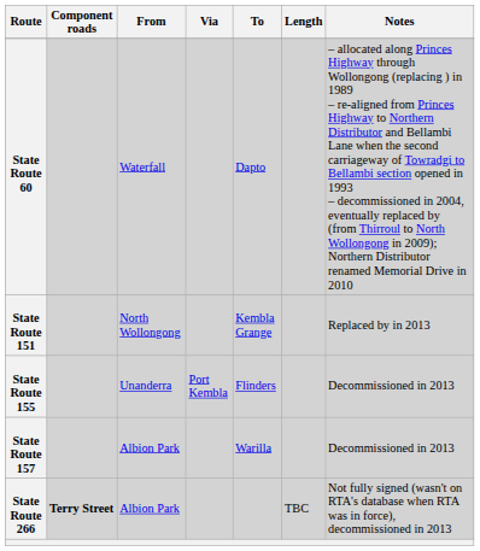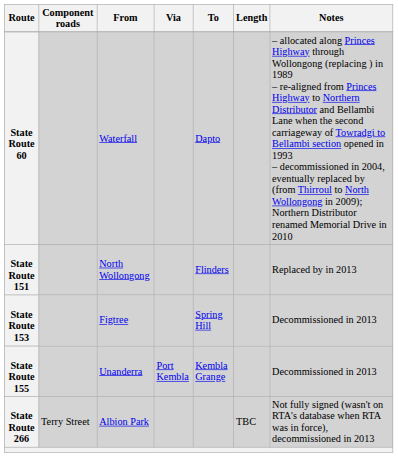 <table class="wikitable sortable">
 <tr>
 <th scope="col">Route</th>
 <th scope="col">Component roads</th>
 <th scope="col">From</th>
 <th scope="col">Via</th>
 <th scope="col">To</th>
 <th scope="col">Length</th>
 <th scope="col">Notes</th>
 </tr>
 <tr>
 </tr>
 <tr style="background:#d3d3d3;">
 <th><br>State Route 60</th>
 <td></td>
 <td><a href='#'>Waterfall</a></td>
 <td></td>
 <td><a href='#'>Dapto</a></td>
 <td></td>
 <td>– allocated along <a href='#'>Princes Highway</a> through Wollongong (replacing ) in 1989<br>– re-aligned from <a href='#'>Princes Highway</a> to <a href='#'>Northern Distributor</a> and Bellambi Lane when the second carriageway of <a href='#'>Towradgi to Bellambi section</a> opened in 1993<br>– decommissioned in 2004, eventually replaced by  (from <a href='#'>Thirroul</a> to <a href='#'>North Wollongong</a> in 2009); Northern Distributor renamed Memorial Drive in 2010</td>
 </tr>
 <tr style="background:#d3d3d3;">
 <th><br>State Route 151</th>
 <td></td>
 <td><a href='#'>North Wollongong</a></td>
 <td></td>
-<td><a href='#'>Kembla Grange</a></td>
+<td><a href='#'>Flinders</a></td>
 <td></td>
 <td>Replaced by  in 2013</td>
+</tr>
+<tr style="background:#d3d3d3;">
+<th><br>State Route 153</th>
+<td></td>
+<td><a href='#'>Figtree</a></td>
+<td></td>
+<td><a href='#'>Spring Hill</a></td>
+<td></td>
+<td>Decommissioned in 2013</td>
 </tr>
 <tr style="background:#d3d3d3;">
 <th><br>State Route 155</th>
 <td></td>
 <td><a href='#'>Unanderra</a></td>
 <td><a href='#'>Port Kembla</a></td>
-<td><a href='#'>Flinders</a></td>
-<td></td>
-<td>Decommissioned in 2013</td>
-</tr>
-<tr style="background:#d3d3d3;">
-<th><br>State Route 157</th>
-<td></td>
-<td><a href='#'>Albion Park</a></td>
-<td></td>
-<td><a href='#'>Warilla</a></td>
+<td><a href='#'>Kembla Grange</a></td>
 <td></td>
 <td>Decommissioned in 2013</td>
 </tr>
 <tr style="background:#d3d3d3;">
 <th><br>State Route 266</th>
-<td><strong>Terry Street</strong></td>
+<td>Terry Street</td>
 <td><a href='#'>Albion Park</a></td>
 <td></td>
 <td></td>
 <td>TBC</td>
 <td>Not fully signed (wasn't on RTA's database when RTA was in force), decommissioned in 2013</td>
 </tr>
 <tr>
 <td colspan="7" style="text-align:center; background:#f2f2f2;"></td>
 </tr>
 </table>
